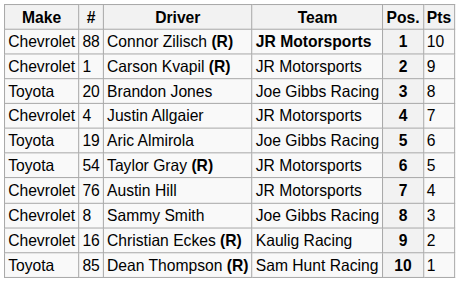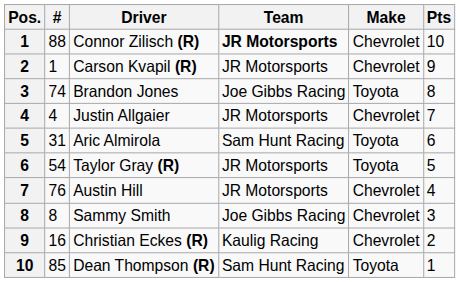 <table class="wikitable" style="font-size:95%">
 <tr>
-<th>Make</th>
+<th>Pos.</th>
 <th>#</th>
 <th>Driver</th>
 <th>Team</th>
-<th>Pos.</th>
+<th>Make</th>
 <th>Pts</th>
 </tr>
 <tr>
-<td>Chevrolet</td>
+<th>1</th>
 <td>88</td>
 <td>Connor Zilisch <strong>(R)</strong></td>
 <td><strong>JR Motorsports</strong></td>
-<th>1</th>
+<td>Chevrolet</td>
 <td>10</td>
 </tr>
 <tr>
-<td>Chevrolet</td>
+<th>2</th>
 <td>1</td>
 <td>Carson Kvapil <strong>(R)</strong></td>
 <td>JR Motorsports</td>
-<th>2</th>
+<td>Chevrolet</td>
 <td>9</td>
 </tr>
 <tr>
-<td>Toyota</td>
-<td>20</td>
+<th>3</th>
+<td>74</td>
 <td>Brandon Jones</td>
 <td>Joe Gibbs Racing</td>
-<th>3</th>
+<td>Toyota</td>
 <td>8</td>
 </tr>
 <tr>
-<td>Chevrolet</td>
+<th>4</th>
 <td>4</td>
 <td>Justin Allgaier</td>
 <td>JR Motorsports</td>
-<th>4</th>
+<td>Chevrolet</td>
 <td>7</td>
 </tr>
 <tr>
+<th>5</th>
+<td>31</td>
+<td>Aric Almirola</td>
+<td>Sam Hunt Racing</td>
 <td>Toyota</td>
-<td>19</td>
-<td>Aric Almirola</td>
-<td>Joe Gibbs Racing</td>
-<th>5</th>
 <td>6</td>
 </tr>
 <tr>
-<td>Toyota</td>
+<th>6</th>
 <td>54</td>
 <td>Taylor Gray <strong>(R)</strong></td>
 <td>JR Motorsports</td>
-<th>6</th>
+<td>Toyota</td>
 <td>5</td>
 </tr>
 <tr>
-<td>Chevrolet</td>
+<th>7</th>
 <td>76</td>
 <td>Austin Hill</td>
 <td>JR Motorsports</td>
-<th>7</th>
+<td>Chevrolet</td>
 <td>4</td>
 </tr>
 <tr>
-<td>Chevrolet</td>
+<th>8</th>
 <td>8</td>
 <td>Sammy Smith</td>
 <td>Joe Gibbs Racing</td>
-<th>8</th>
+<td>Chevrolet</td>
 <td>3</td>
 </tr>
 <tr>
-<td>Chevrolet</td>
+<th>9</th>
 <td>16</td>
 <td>Christian Eckes <strong>(R)</strong></td>
 <td>Kaulig Racing</td>
-<th>9</th>
+<td>Chevrolet</td>
 <td>2</td>
 </tr>
 <tr>
-<td>Toyota</td>
+<th>10</th>
 <td>85</td>
 <td>Dean Thompson <strong>(R)</strong></td>
 <td>Sam Hunt Racing</td>
-<th>10</th>
+<td>Toyota</td>
 <td>1</td>
 </tr>
 </table>
